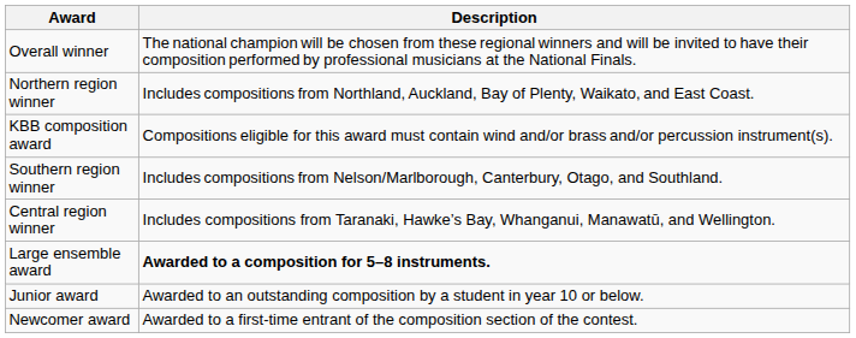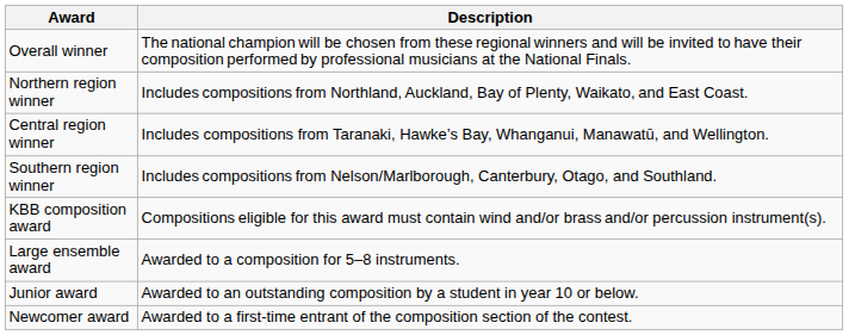 <table class="wikitable">
 <tr>
 <th>Award</th>
 <th>Description</th>
 </tr>
 <tr>
 <td>Overall winner</td>
 <td>The national champion will be chosen from these regional winners and will be invited to have their composition performed by professional musicians at the National Finals. </td>
 </tr>
 <tr>
 <td>Northern region winner</td>
 <td>Includes compositions from Northland, Auckland, Bay of Plenty, Waikato, and East Coast.</td>
 </tr>
 <tr>
-<td>KBB composition award</td>
-<td>Compositions eligible for this award must contain wind and/or brass and/or percussion instrument(s). </td>
+<td>Central region winner</td>
+<td>Includes compositions from Taranaki, Hawke’s Bay, Whanganui, Manawatū, and Wellington.</td>
 </tr>
 <tr>
 <td>Southern region winner</td>
 <td>Includes compositions from Nelson/Marlborough, Canterbury, Otago, and Southland.</td>
 </tr>
 <tr>
-<td>Central region winner</td>
-<td>Includes compositions from Taranaki, Hawke’s Bay, Whanganui, Manawatū, and Wellington.</td>
+<td>KBB composition award</td>
+<td>Compositions eligible for this award must contain wind and/or brass and/or percussion instrument(s). </td>
 </tr>
 <tr>
 <td>Large ensemble award</td>
-<td><strong>Awarded to a composition for 5–8 instruments.</strong></td>
+<td>Awarded to a composition for 5–8 instruments.</td>
 </tr>
 <tr>
 <td>Junior award</td>
 <td>Awarded to an outstanding composition by a student in year 10 or below.</td>
 </tr>
 <tr>
 <td>Newcomer award</td>
 <td>Awarded to a first-time entrant of the composition section of the contest.</td>
 </tr>
 </table>
